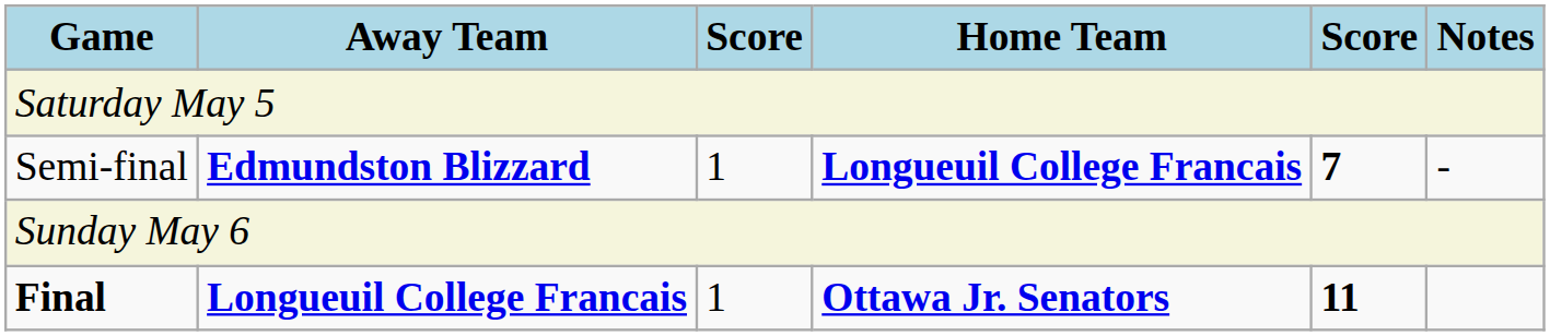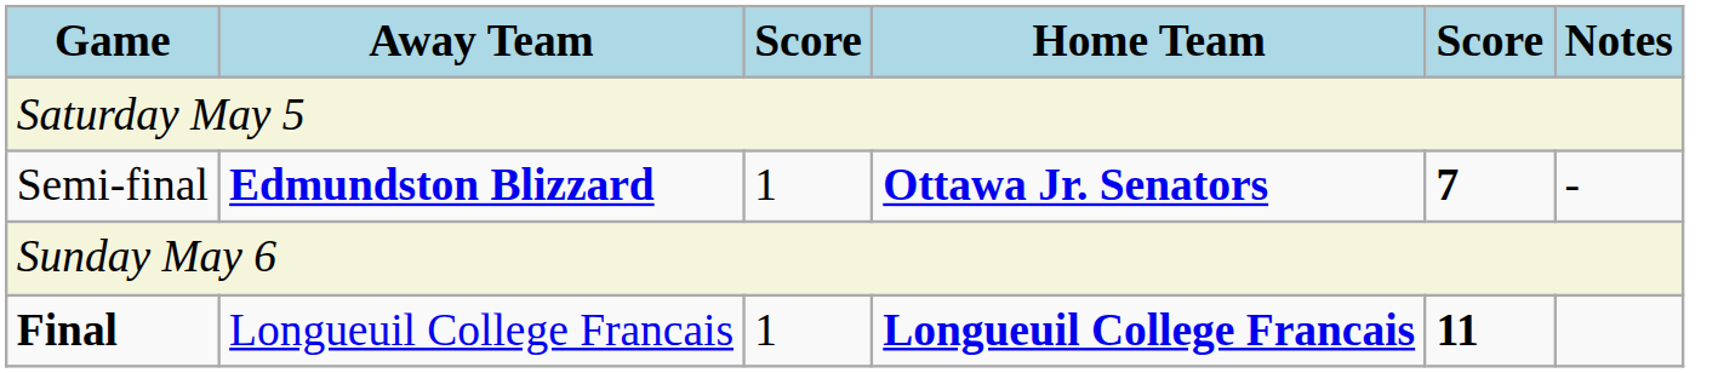 <table class="wikitable">
 <tr>
 <th style="background:lightblue;">Game</th>
 <th style="background:lightblue;">Away Team</th>
 <th style="background:lightblue;">Score</th>
 <th style="background:lightblue;">Home Team</th>
 <th style="background:lightblue;">Score</th>
 <th style="background:lightblue;">Notes</th>
 </tr>
 <tr bgcolor=beige>
 <td colspan=6><em>Saturday May 5</em></td>
 </tr>
 <tr>
 <td>Semi-final</td>
 <td><strong><a href='#'>Edmundston Blizzard</a></strong></td>
 <td>1</td>
-<td><strong><a href='#'>Longueuil College Francais</a></strong></td>
+<td><strong><a href='#'>Ottawa Jr. Senators</a></strong></td>
 <td><strong>7</strong></td>
 <td>-</td>
 </tr>
 <tr bgcolor=beige>
 <td colspan=6><em>Sunday May 6</em></td>
 </tr>
 <tr>
 <td><strong>Final</strong></td>
+<td><a href='#'>Longueuil College Francais</a></td>
+<td>1</td>
 <td><strong><a href='#'>Longueuil College Francais</a></strong></td>
-<td>1</td>
-<td><strong><a href='#'>Ottawa Jr. Senators</a></strong></td>
 <td><strong>11</strong></td>
 <td></td>
 </tr>
 </table>
